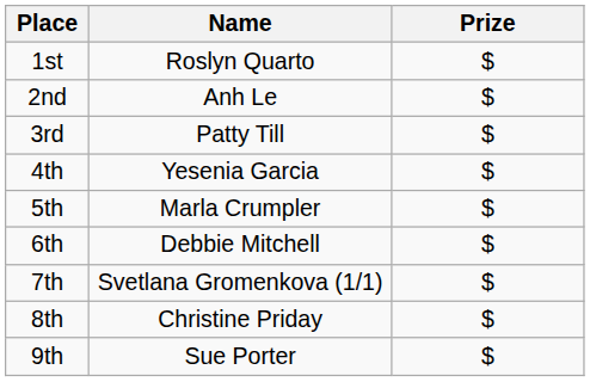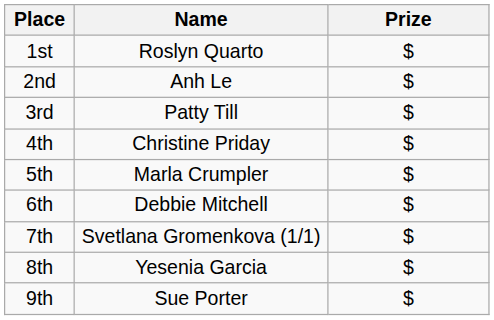 <table class="wikitable">
 <tr>
 <th width="50">Place</th>
 <th width="200">Name</th>
 <th width="125">Prize</th>
 </tr>
 <tr>
 <td align = "center">1st</td>
 <td align = "center">Roslyn Quarto</td>
 <td align = "center">$</td>
 </tr>
 <tr>
 <td align = "center">2nd</td>
 <td align = "center">Anh Le</td>
 <td align = "center">$</td>
 </tr>
 <tr>
 <td align = "center">3rd</td>
 <td align = "center">Patty Till</td>
 <td align = "center">$</td>
 </tr>
 <tr>
 <td align = "center">4th</td>
-<td align = "center">Yesenia Garcia</td>
+<td align = "center">Christine Priday</td>
 <td align = "center">$</td>
 </tr>
 <tr>
 <td align = "center">5th</td>
 <td align = "center">Marla Crumpler</td>
 <td align = "center">$</td>
 </tr>
 <tr>
 <td align = "center">6th</td>
 <td align = "center">Debbie Mitchell</td>
 <td align = "center">$</td>
 </tr>
 <tr>
 <td align = "center">7th</td>
 <td align = "center">Svetlana Gromenkova (1/1)</td>
 <td align = "center">$</td>
 </tr>
 <tr>
 <td align = "center">8th</td>
-<td align = "center">Christine Priday</td>
+<td align = "center">Yesenia Garcia</td>
 <td align = "center">$</td>
 </tr>
 <tr>
 <td align = "center">9th</td>
 <td align = "center">Sue Porter</td>
 <td align = "center">$</td>
 </tr>
 </table>
